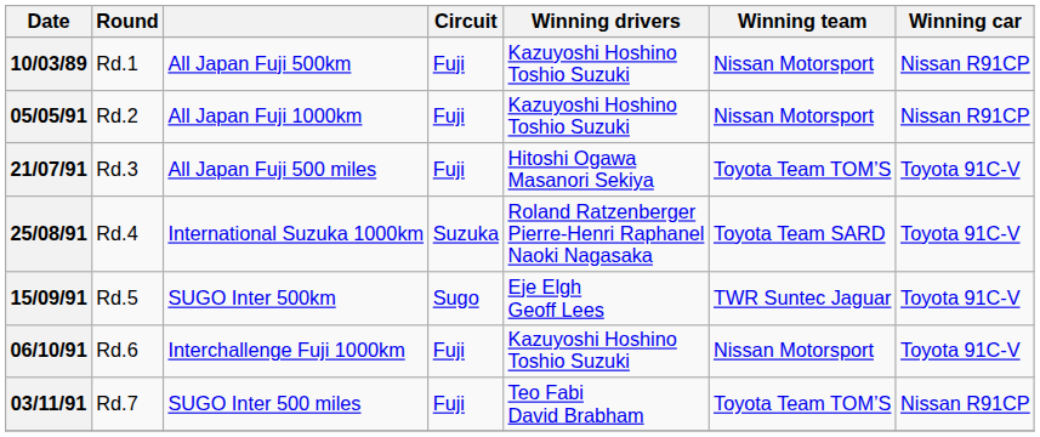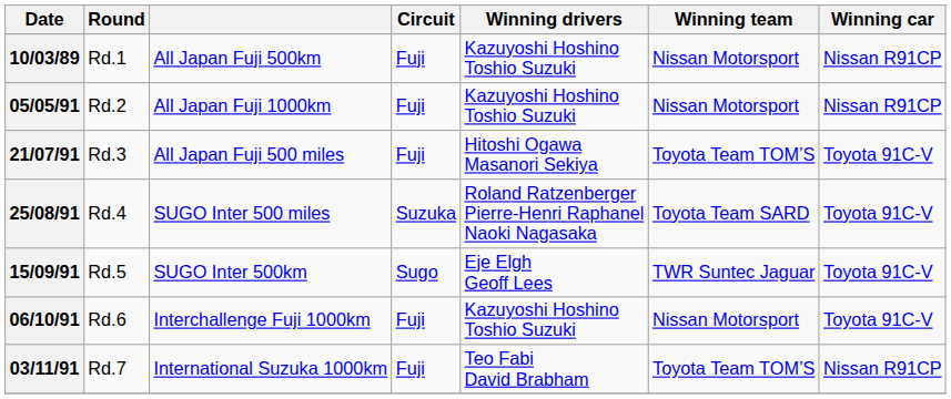 <table class="wikitable" style="font-size: 90%;">
 <tr>
 <th>Date</th>
 <th>Round</th>
 <th></th>
 <th>Circuit</th>
 <th>Winning drivers</th>
 <th>Winning team</th>
 <th>Winning car</th>
 </tr>
 <tr>
 </tr>
 <tr>
 <th>10/03/89</th>
 <td>Rd.1</td>
 <td><a href='#'>All Japan Fuji 500km</a></td>
 <td><a href='#'>Fuji</a></td>
 <td> <a href='#'>Kazuyoshi Hoshino</a><br> <a href='#'>Toshio Suzuki</a></td>
 <td> <a href='#'>Nissan Motorsport</a></td>
 <td><a href='#'>Nissan R91CP</a></td>
 </tr>
 <tr>
 <th>05/05/91</th>
 <td>Rd.2</td>
 <td><a href='#'>All Japan Fuji 1000km</a></td>
 <td><a href='#'>Fuji</a></td>
 <td> <a href='#'>Kazuyoshi Hoshino</a><br> <a href='#'>Toshio Suzuki</a></td>
 <td> <a href='#'>Nissan Motorsport</a></td>
 <td><a href='#'>Nissan R91CP</a></td>
 </tr>
 <tr>
 <th>21/07/91</th>
 <td>Rd.3</td>
 <td><a href='#'>All Japan Fuji 500 miles</a></td>
 <td><a href='#'>Fuji</a></td>
 <td> <a href='#'>Hitoshi Ogawa</a><br> <a href='#'>Masanori Sekiya</a></td>
 <td> <a href='#'>Toyota Team TOM’S</a></td>
 <td><a href='#'>Toyota 91C-V</a></td>
 </tr>
 <tr>
 <th>25/08/91</th>
 <td>Rd.4</td>
-<td><a href='#'>International Suzuka 1000km</a></td>
+<td><a href='#'>SUGO Inter 500 miles</a></td>
 <td><a href='#'>Suzuka</a></td>
 <td> <a href='#'>Roland Ratzenberger</a><br> <a href='#'>Pierre-Henri Raphanel</a><br> <a href='#'>Naoki Nagasaka</a></td>
 <td> <a href='#'>Toyota Team SARD</a></td>
 <td><a href='#'>Toyota 91C-V</a></td>
 </tr>
 <tr>
 <th>15/09/91</th>
 <td>Rd.5</td>
 <td><a href='#'>SUGO Inter 500km</a></td>
 <td><a href='#'>Sugo</a></td>
 <td> <a href='#'>Eje Elgh</a><br> <a href='#'>Geoff Lees</a></td>
 <td> <a href='#'>TWR Suntec Jaguar</a></td>
 <td><a href='#'>Toyota 91C-V</a></td>
 </tr>
 <tr>
 <th>06/10/91</th>
 <td>Rd.6</td>
 <td><a href='#'>Interchallenge Fuji 1000km</a></td>
 <td><a href='#'>Fuji</a></td>
 <td> <a href='#'>Kazuyoshi Hoshino</a><br> <a href='#'>Toshio Suzuki</a></td>
 <td> <a href='#'>Nissan Motorsport</a></td>
 <td><a href='#'>Toyota 91C-V</a></td>
 </tr>
 <tr>
 <th>03/11/91</th>
 <td>Rd.7</td>
-<td><a href='#'>SUGO Inter 500 miles</a></td>
+<td><a href='#'>International Suzuka 1000km</a></td>
 <td><a href='#'>Fuji</a></td>
 <td> <a href='#'>Teo Fabi</a><br> <a href='#'>David Brabham</a></td>
 <td> <a href='#'>Toyota Team TOM’S</a></td>
 <td><a href='#'>Nissan R91CP</a></td>
 </tr>
 <tr>
 </tr>
 </table>
